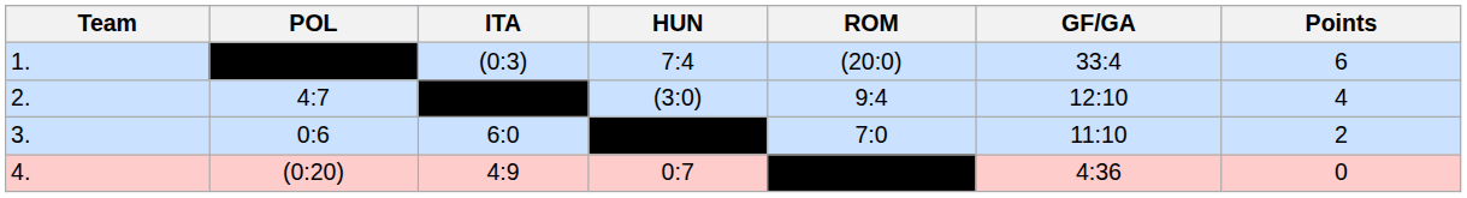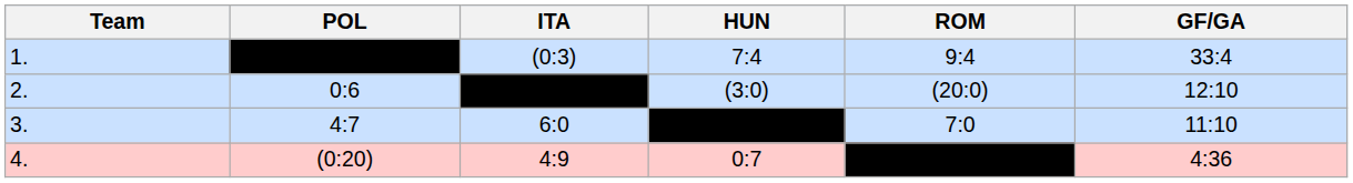 <table class="wikitable" bgcolor="#EFEFFF" width="50%">
 <tr bgcolor="#BCD2EE">
 <th>Team</th>
 <th>POL</th>
 <th>ITA</th>
 <th>HUN</th>
 <th>ROM</th>
 <th>GF/GA</th>
-<th>Points</th>
 </tr>
 <tr bgcolor="#CAE1FF" align="center">
 <td align="left">1. </td>
 <td style="background:#000000;"></td>
 <td>(0:3)</td>
 <td>7:4</td>
-<td>(20:0)</td>
+<td>9:4</td>
 <td>33:4</td>
-<td>6</td>
 </tr>
 <tr bgcolor="#CAE1FF" align="center">
 <td align="left">2. </td>
-<td>4:7</td>
+<td>0:6</td>
 <td style="background:#000000;"></td>
 <td>(3:0)</td>
-<td>9:4</td>
+<td>(20:0)</td>
 <td>12:10</td>
-<td>4</td>
 </tr>
 <tr bgcolor="#CAE1FF" align="center">
 <td align="left">3. </td>
-<td>0:6</td>
+<td>4:7</td>
 <td>6:0</td>
 <td style="background:#000000;"></td>
 <td>7:0</td>
 <td>11:10</td>
-<td>2</td>
 </tr>
 <tr bgcolor="#ffcccc" align="center">
 <td align="left">4. </td>
 <td>(0:20)</td>
 <td>4:9</td>
 <td>0:7</td>
 <td style="background:#000000;"></td>
 <td>4:36</td>
-<td>0</td>
 </tr>
 </table>
